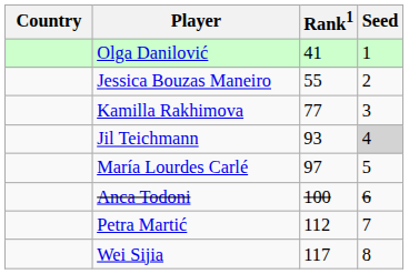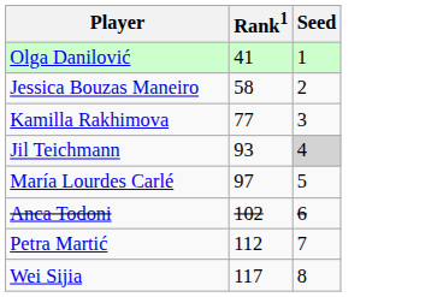 <table class="sortable wikitable">
 <tr>
-<th width="70">Country</th>
 <th width="175">Player</th>
 <th>Rank<sup>1</sup></th>
 <th>Seed</th>
 </tr>
 <tr style="background:#cfc;">
-<td></td>
 <td><a href='#'>Olga Danilović</a></td>
 <td>41</td>
 <td>1</td>
 </tr>
 <tr>
-<td></td>
 <td><a href='#'>Jessica Bouzas Maneiro</a></td>
-<td>55</td>
+<td>58</td>
 <td>2</td>
 </tr>
 <tr>
-<td></td>
 <td><a href='#'>Kamilla Rakhimova</a></td>
 <td>77</td>
 <td>3</td>
 </tr>
 <tr>
-<td></td>
 <td><a href='#'>Jil Teichmann</a></td>
 <td>93</td>
 <td style="background: lightgrey;">4</td>
 </tr>
 <tr>
-<td></td>
 <td><a href='#'>María Lourdes Carlé</a></td>
 <td>97</td>
 <td>5</td>
 </tr>
 <tr>
-<td><s></s></td>
 <td><s><a href='#'>Anca Todoni</a></s></td>
-<td><s>100</s></td>
+<td><s>102</s></td>
 <td><s>6</s></td>
 </tr>
 <tr>
-<td></td>
 <td><a href='#'>Petra Martić</a></td>
 <td>112</td>
 <td>7</td>
 </tr>
 <tr>
-<td></td>
 <td><a href='#'>Wei Sijia</a></td>
 <td>117</td>
 <td>8</td>
 </tr>
 </table>
